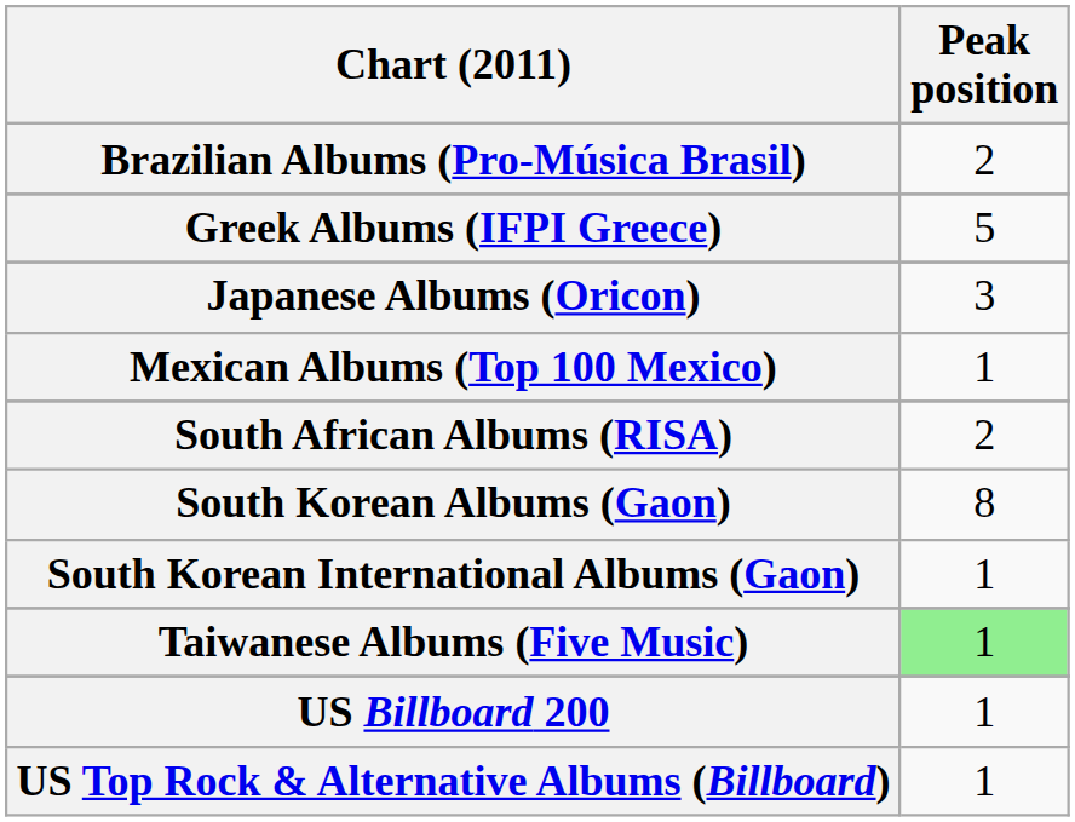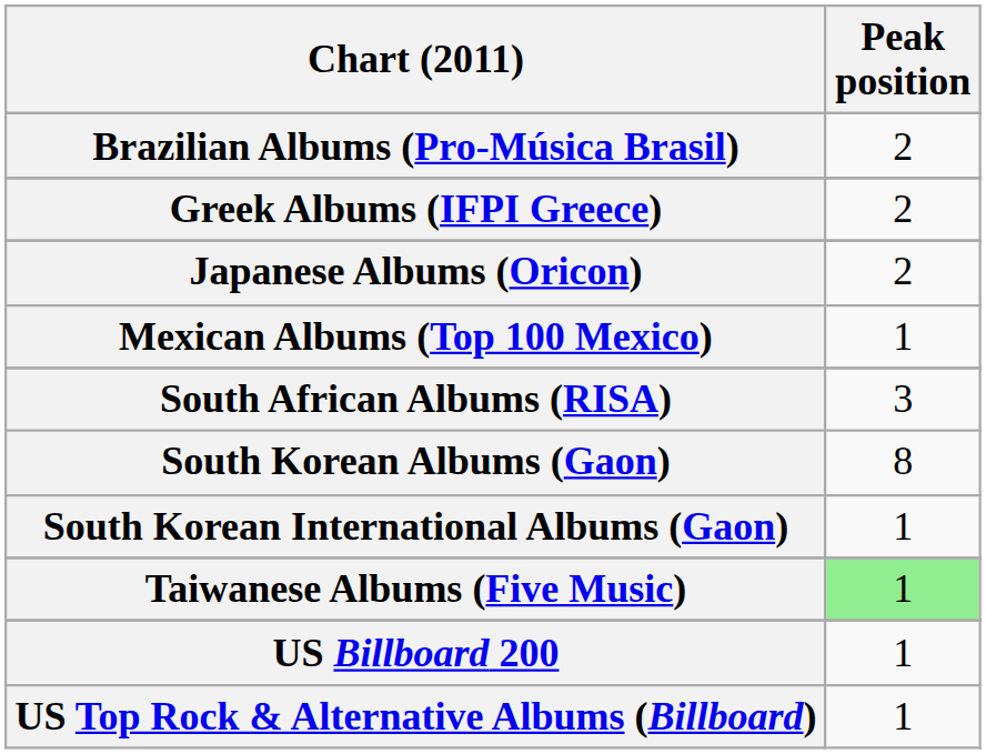 <table class="wikitable sortable plainrowheaders" style="text-align:center">
 <tr>
 <th scope="col">Chart (2011)</th>
 <th scope="col">Peak<br>position</th>
 </tr>
 <tr>
 </tr>
 <tr>
 </tr>
 <tr>
 </tr>
 <tr>
 </tr>
 <tr>
 <th scope="row">Brazilian Albums (<a href='#'>Pro-Música Brasil</a>)</th>
 <td>2</td>
 </tr>
 <tr>
 </tr>
 <tr>
 </tr>
 <tr>
 </tr>
 <tr>
 </tr>
 <tr>
 </tr>
 <tr>
 </tr>
 <tr>
 <th scope="row">Greek Albums (<a href='#'>IFPI Greece</a>)</th>
-<td>5</td>
+<td>2</td>
 </tr>
 <tr>
 </tr>
 <tr>
 </tr>
 <tr>
 </tr>
 <tr>
 <th scope="row">Japanese Albums (<a href='#'>Oricon</a>)</th>
-<td>3</td>
+<td>2</td>
 </tr>
 <tr>
 <th scope="row">Mexican Albums (<a href='#'>Top 100 Mexico</a>)</th>
 <td>1</td>
 </tr>
 <tr>
 </tr>
 <tr>
 </tr>
 <tr>
 </tr>
 <tr>
 </tr>
 <tr>
 </tr>
 <tr>
 <th scope="row">South African Albums (<a href='#'>RISA</a>)</th>
-<td>2</td>
+<td>3</td>
 </tr>
 <tr>
 <th scope="row">South Korean Albums (<a href='#'>Gaon</a>)</th>
 <td>8</td>
 </tr>
 <tr>
 <th scope="row">South Korean International Albums (<a href='#'>Gaon</a>)</th>
 <td>1</td>
 </tr>
 <tr>
 </tr>
 <tr>
 </tr>
 <tr>
 </tr>
 <tr>
 <th scope="row">Taiwanese Albums (<a href='#'>Five Music</a>)</th>
 <td style="background: lightgreen;">1</td>
 </tr>
 <tr>
 </tr>
 <tr>
 <th scope="row">US <a href='#'><em>Billboard</em> 200</a></th>
 <td>1</td>
 </tr>
 <tr>
 <th scope="row">US <a href='#'>Top Rock & Alternative Albums</a> (<em><a href='#'>Billboard</a></em>)</th>
 <td>1</td>
 </tr>
 </table>
